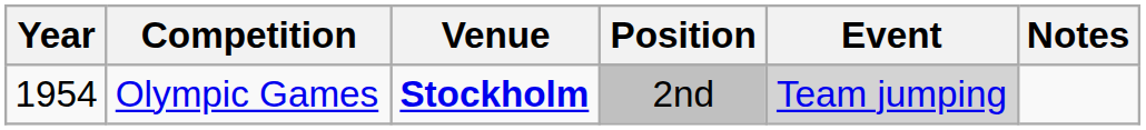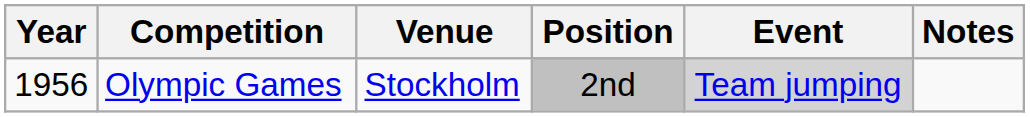 <table class="wikitable" width=50% style="font-size:90%; text-align:center;">
 <tr>
 <th>Year</th>
 <th>Competition</th>
 <th>Venue</th>
 <th>Position</th>
 <th>Event</th>
 <th>Notes</th>
 </tr>
 <tr>
-<td rowspan=1>1954</td>
+<td rowspan=1>1956</td>
 <td rowspan=1 align=left><a href='#'>Olympic Games</a></td>
-<td rowspan=1 align=left><strong> <a href='#'>Stockholm</a></strong></td>
+<td rowspan=1 align=left> <a href='#'>Stockholm</a></td>
 <td bgcolor=silver>2nd</td>
 <td style="background: lightgrey;"><a href='#'>Team jumping</a></td>
 <td></td>
 </tr>
 </table>
